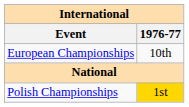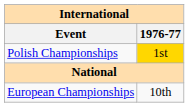 <table class="wikitable" style="text-align:center">
 <tr>
 <th style="background-color: #ffdead; " colspan=2 align=center>International</th>
 </tr>
 <tr>
 <th>Event</th>
 <th>1976-77</th>
 </tr>
 <tr>
-<td align=left><a href='#'>European Championships</a></td>
-<td>10th</td>
+<td align=left><a href='#'>Polish Championships</a></td>
+<td bgcolor=gold>1st</td>
 </tr>
 <tr>
 <th style="background-color: #ffdead; " colspan=2 align=center>National</th>
 </tr>
 <tr>
-<td align=left><a href='#'>Polish Championships</a></td>
-<td bgcolor=gold>1st</td>
+<td align=left><a href='#'>European Championships</a></td>
+<td>10th</td>
 </tr>
 </table>
